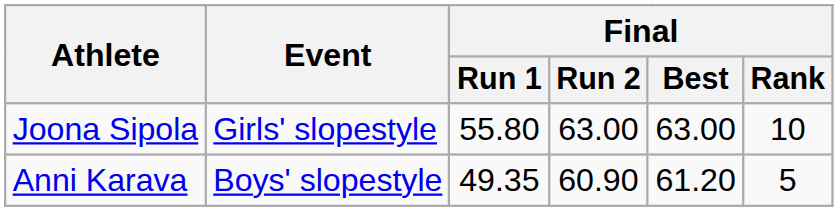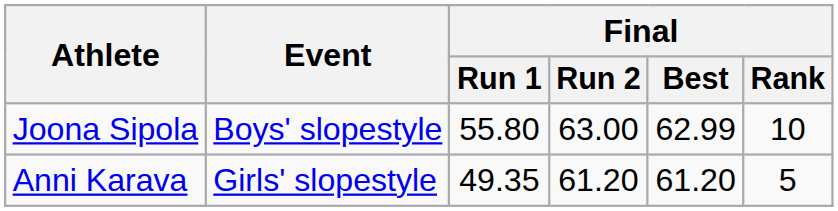 <table class="wikitable" style="font-size:90%">
 <tr>
 <th rowspan=2>Athlete</th>
 <th rowspan=2>Event</th>
 <th colspan=5>Final</th>
 </tr>
 <tr style="font-size:95%">
 <th>Run 1</th>
 <th>Run 2</th>
 <th>Best</th>
 <th>Rank</th>
 </tr>
 <tr align=center>
 <td align=left><a href='#'>Joona Sipola</a></td>
-<td align=left><a href='#'>Girls' slopestyle</a></td>
+<td align=left><a href='#'>Boys' slopestyle</a></td>
 <td>55.80</td>
 <td>63.00</td>
-<td>63.00</td>
+<td>62.99</td>
 <td>10</td>
 </tr>
 <tr align=center>
 <td align=left><a href='#'>Anni Karava</a></td>
-<td align=left><a href='#'>Boys' slopestyle</a></td>
+<td align=left><a href='#'>Girls' slopestyle</a></td>
 <td>49.35</td>
-<td>60.90</td>
+<td>61.20</td>
 <td>61.20</td>
 <td>5</td>
 </tr>
 </table>
